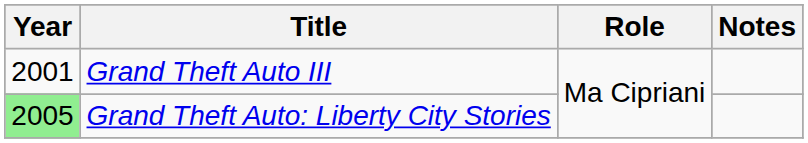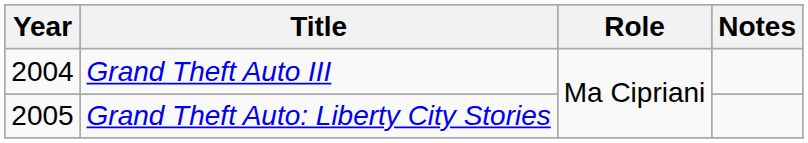 <table class="wikitable plainrowheaders">
 <tr>
 <th scope="col">Year</th>
 <th scope="col">Title</th>
 <th scope="col">Role</th>
 <th scope="col">Notes</th>
 </tr>
 <tr>
-<td>2001</td>
+<td>2004</td>
 <td><em><a href='#'>Grand Theft Auto III</a></em></td>
 <td rowspan="2">Ma Cipriani</td>
 <td></td>
 </tr>
 <tr>
-<td style="background: lightgreen;">2005</td>
+<td>2005</td>
 <td><em><a href='#'>Grand Theft Auto: Liberty City Stories</a></em></td>
 <td></td>
 </tr>
 </table>
